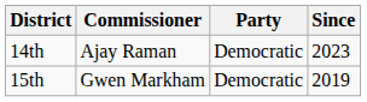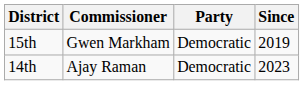 <table class="wikitable">
 <tr>
 <th>District</th>
 <th>Commissioner</th>
 <th>Party</th>
 <th>Since</th>
 </tr>
 <tr>
+<td>15th</td>
+<td>Gwen Markham</td>
+<td>Democratic</td>
+<td>2019</td>
+</tr>
+<tr>
 <td>14th</td>
 <td>Ajay Raman</td>
 <td>Democratic</td>
 <td>2023</td>
 </tr>
-<tr>
-<td>15th</td>
-<td>Gwen Markham</td>
-<td>Democratic</td>
-<td>2019</td>
-</tr>
 </table>
